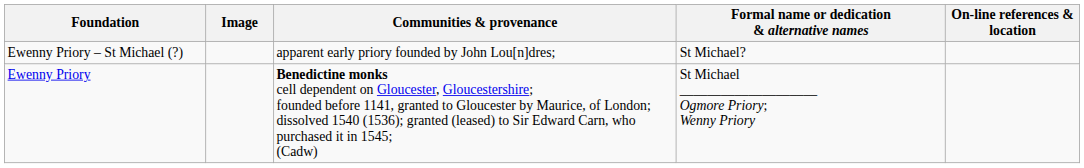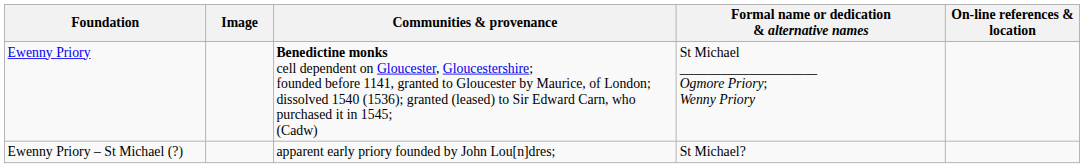 <table style="width:99%;" class="wikitable">
 <tr>
 <th style="width:15%;">Foundation</th>
 <th style="width:5%;">Image</th>
 <th style="width:30%;">Communities & provenance</th>
 <th style="width:20%;">Formal name or dedication <br>& <em>alternative names</em></th>
 <th style="width:10%;">On-line references & location</th>
 </tr>
 <tr valign=top>
+<td><a href='#'>Ewenny Priory</a></td>
+<td></td>
+<td><strong>Benedictine monks</strong><br>cell dependent on <a href='#'>Gloucester</a>, <a href='#'>Gloucestershire</a>;<br>founded before 1141, granted to Gloucester by Maurice, of London;<br>dissolved 1540 (1536); granted (leased) to Sir Edward Carn, who purchased it in 1545;<br>(Cadw)</td>
+<td>St Michael<br>____________________<br><em>Ogmore Priory</em>;<br><em>Wenny Priory</em></td>
+<td><br><br></td>
+</tr>
+<tr valign=top>
 <td>Ewenny Priory – St Michael (?)</td>
 <td></td>
 <td>apparent early priory founded by John Lou[n]dres;</td>
 <td>St Michael?</td>
 <td></td>
 </tr>
-<tr valign=top>
-<td><a href='#'>Ewenny Priory</a></td>
-<td></td>
-<td><strong>Benedictine monks</strong><br>cell dependent on <a href='#'>Gloucester</a>, <a href='#'>Gloucestershire</a>;<br>founded before 1141, granted to Gloucester by Maurice, of London;<br>dissolved 1540 (1536); granted (leased) to Sir Edward Carn, who purchased it in 1545;<br>(Cadw)</td>
-<td>St Michael<br>____________________<br><em>Ogmore Priory</em>;<br><em>Wenny Priory</em></td>
-<td><br><br></td>
-</tr>
 </table>
